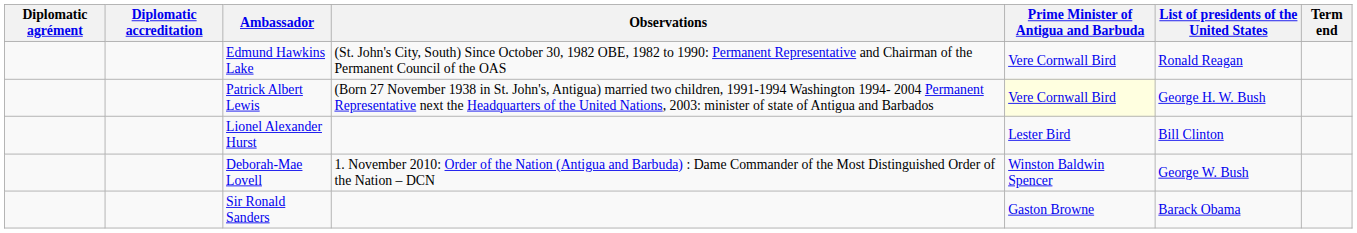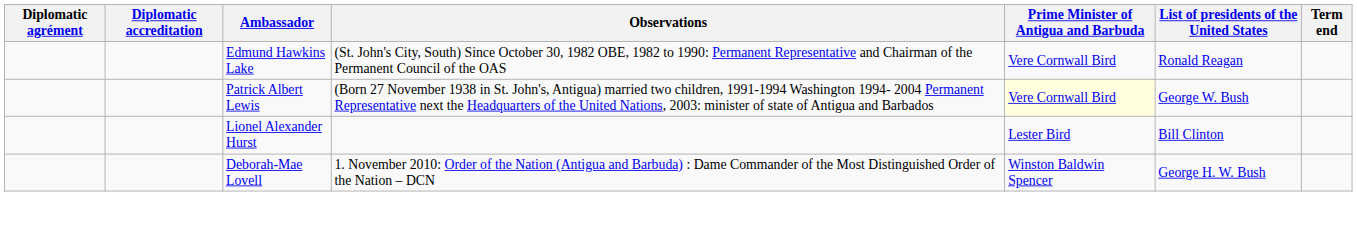 <table class="wikitable sortable">
 <tr>
 <th>Diplomatic <a href='#'>agrément</a></th>
 <th><a href='#'>Diplomatic accreditation</a></th>
 <th><a href='#'>Ambassador</a></th>
 <th>Observations</th>
 <th><a href='#'>Prime Minister of Antigua and Barbuda</a></th>
 <th><a href='#'>List of presidents of the United States</a></th>
 <th>Term end</th>
 </tr>
 <tr>
 <td></td>
 <td></td>
 <td><a href='#'>Edmund Hawkins Lake</a></td>
 <td>(St. John's City, South) Since October 30, 1982 OBE, 1982 to 1990: <a href='#'>Permanent Representative</a> and Chairman of the Permanent Council of the OAS</td>
 <td><a href='#'>Vere Cornwall Bird</a></td>
 <td><a href='#'>Ronald Reagan</a></td>
 <td></td>
 </tr>
 <tr>
 <td></td>
 <td></td>
 <td><a href='#'>Patrick Albert Lewis</a></td>
 <td>(Born 27 November 1938 in St. John's, Antigua) married two children, 1991-1994 Washington 1994- 2004 <a href='#'>Permanent Representative</a> next the <a href='#'>Headquarters of the United Nations</a>, 2003: minister of state of Antigua and Barbados </td>
 <td style="background: lightyellow;"><a href='#'>Vere Cornwall Bird</a></td>
-<td><a href='#'>George H. W. Bush</a></td>
+<td><a href='#'>George W. Bush</a></td>
 <td></td>
 </tr>
 <tr>
 <td></td>
 <td></td>
 <td><a href='#'>Lionel Alexander Hurst</a></td>
 <td></td>
 <td><a href='#'>Lester Bird</a></td>
 <td><a href='#'>Bill Clinton</a></td>
 <td></td>
 </tr>
 <tr>
 <td></td>
 <td></td>
 <td><a href='#'>Deborah-Mae Lovell</a></td>
 <td>1. November 2010: <a href='#'>Order of the Nation (Antigua and Barbuda)</a> : Dame Commander of the Most Distinguished Order of the Nation – DCN </td>
 <td><a href='#'>Winston Baldwin Spencer</a></td>
-<td><a href='#'>George W. Bush</a></td>
-<td></td>
-</tr>
-<tr>
-<td></td>
-<td></td>
-<td><a href='#'>Sir Ronald Sanders</a></td>
-<td></td>
-<td><a href='#'>Gaston Browne</a></td>
-<td><a href='#'>Barack Obama</a></td>
+<td><a href='#'>George H. W. Bush</a></td>
 <td></td>
 </tr>
 </table>
